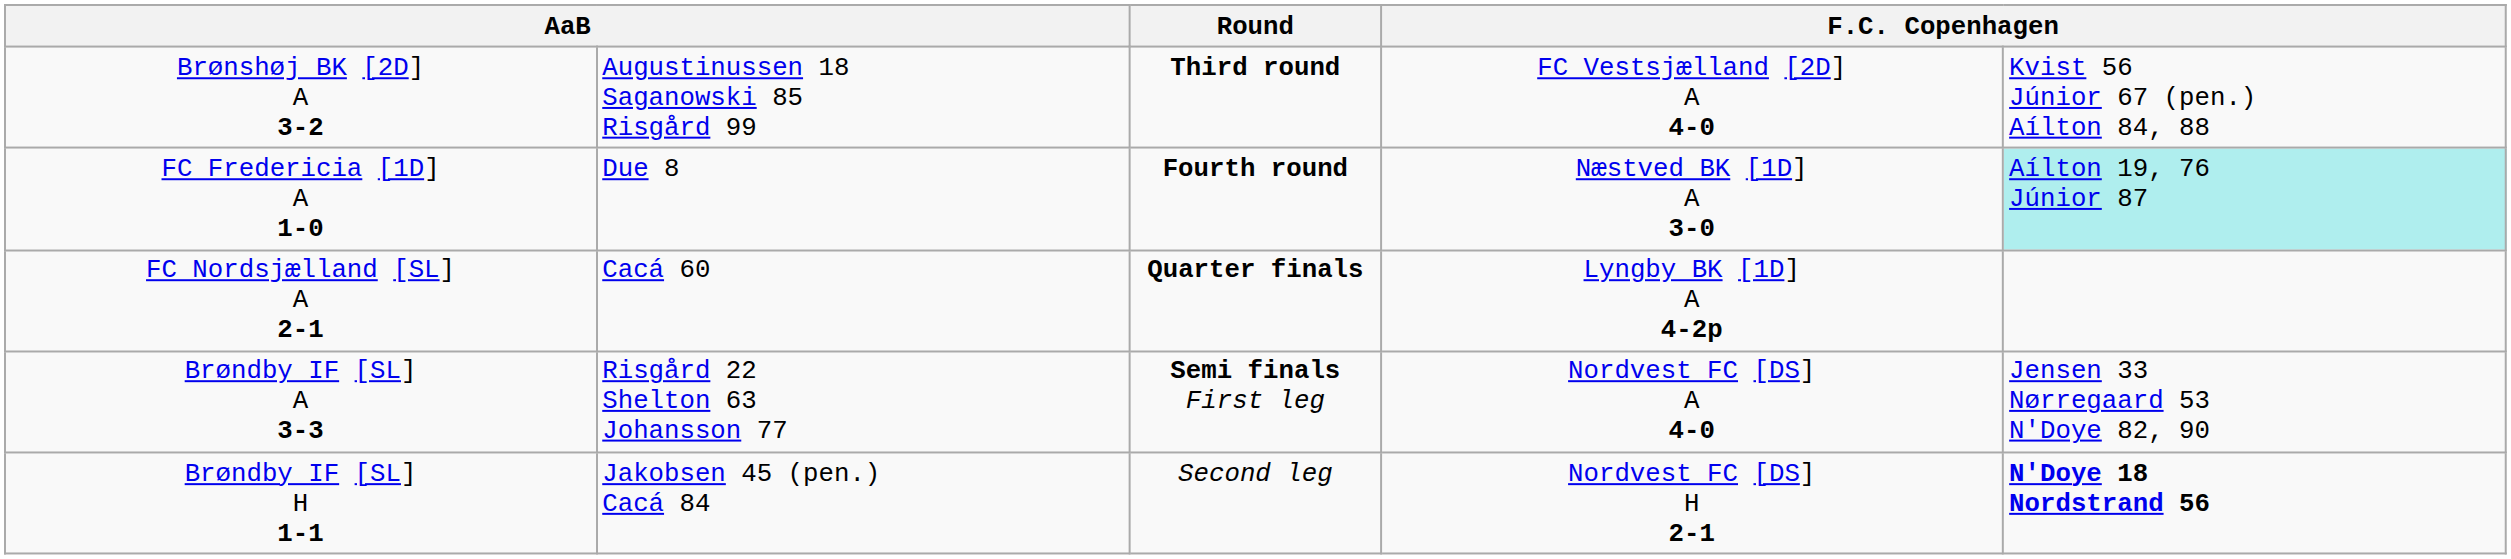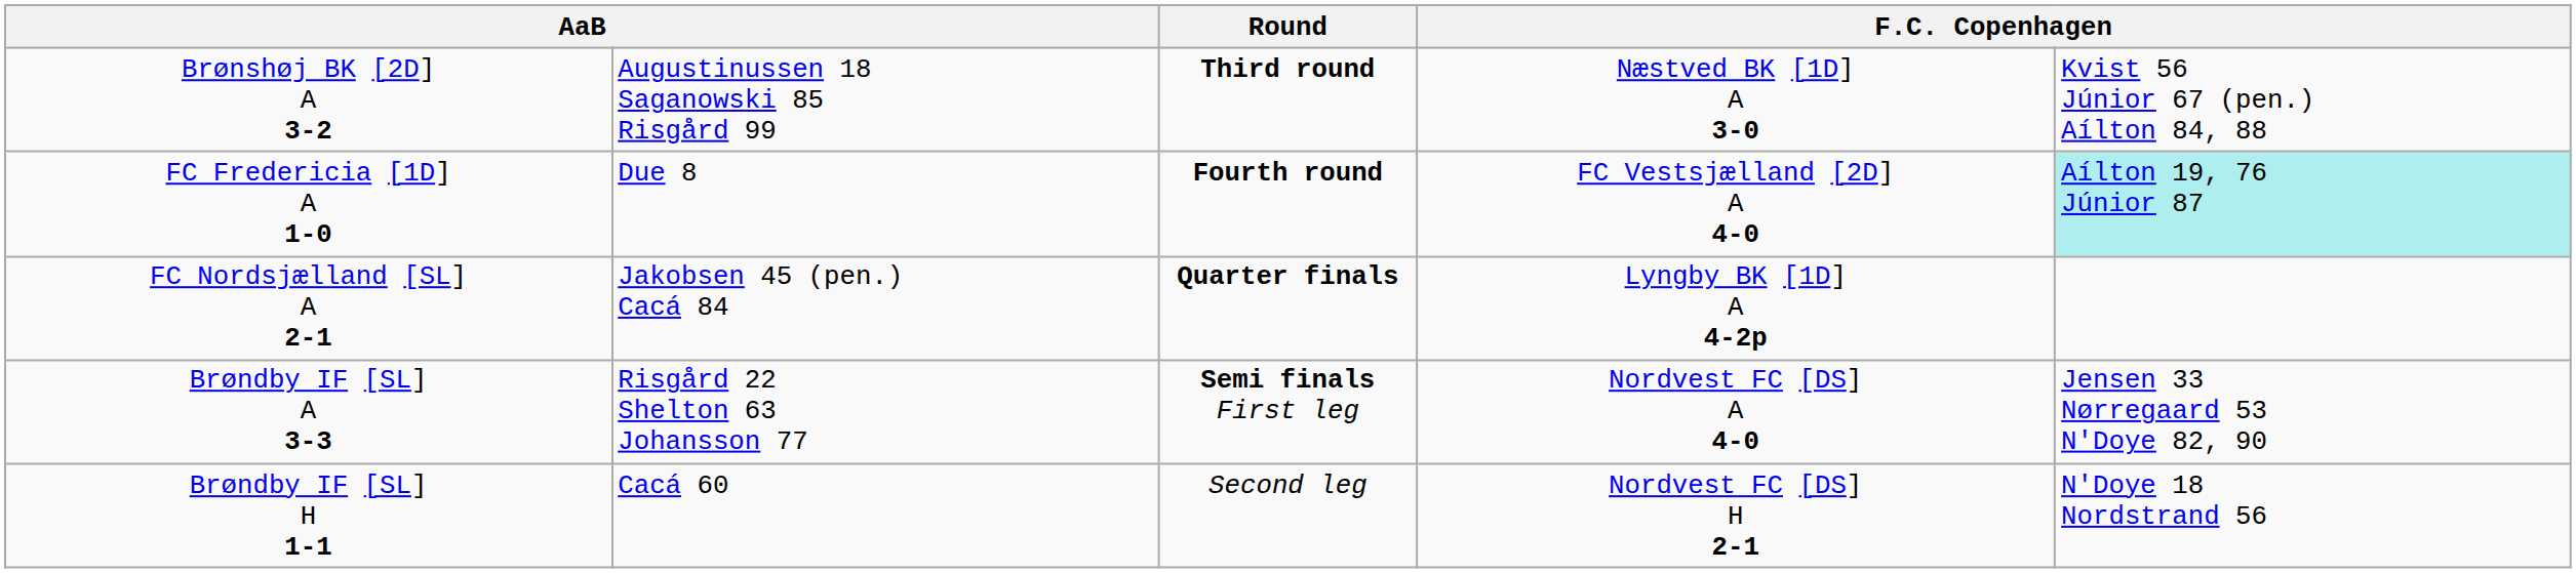 <table style="width:100%;" class="wikitable">
 <tr valign=top>
 <th colspan="3" style="width:45%;">AaB</th>
 <th>Round</th>
 <th colspan="3" style="width:45%;">F.C. Copenhagen</th>
 </tr>
 <tr valign=top align=center>
 <td><a href='#'>Brønshøj BK</a> <a href='#'>[2D</a>]<br>A<br><strong>3-2</strong></td>
 <td align=left><a href='#'>Augustinussen</a> 18<br><a href='#'>Saganowski</a> 85<br><a href='#'>Risgård</a> 99</td>
 <td colspan="3"><strong>Third round</strong></td>
-<td><a href='#'>FC Vestsjælland</a> <a href='#'>[2D</a>]<br>A<br><strong>4-0</strong></td>
+<td><a href='#'>Næstved BK</a> <a href='#'>[1D</a>]<br>A<br><strong>3-0</strong></td>
 <td align=left><a href='#'>Kvist</a> 56<br><a href='#'>Júnior</a> 67 (pen.)<br><a href='#'>Aílton</a> 84, 88</td>
 </tr>
 <tr valign=top align=center>
 <td><a href='#'>FC Fredericia</a> <a href='#'>[1D</a>]<br>A<br><strong>1-0</strong></td>
 <td align=left><a href='#'>Due</a> 8</td>
 <td colspan="3"><strong>Fourth round</strong></td>
-<td><a href='#'>Næstved BK</a> <a href='#'>[1D</a>]<br>A<br><strong>3-0</strong></td>
+<td><a href='#'>FC Vestsjælland</a> <a href='#'>[2D</a>]<br>A<br><strong>4-0</strong></td>
 <td align=left style="background: paleturquoise;"><a href='#'>Aílton</a> 19, 76<br><a href='#'>Júnior</a> 87</td>
 </tr>
 <tr valign=top align=center>
 <td><a href='#'>FC Nordsjælland</a> <a href='#'>[SL</a>]<br>A<br><strong>2-1</strong></td>
-<td align=left><a href='#'>Cacá</a> 60</td>
+<td align=left><a href='#'>Jakobsen</a> 45 (pen.)<br><a href='#'>Cacá</a> 84</td>
 <td colspan="3"><strong>Quarter finals</strong></td>
 <td><a href='#'>Lyngby BK</a> <a href='#'>[1D</a>]<br>A<br><strong>4-2p</strong></td>
 <td align=left></td>
 </tr>
 <tr valign=top align=center>
 <td><a href='#'>Brøndby IF</a> <a href='#'>[SL</a>]<br>A<br><strong>3-3</strong></td>
 <td align=left><a href='#'>Risgård</a> 22<br><a href='#'>Shelton</a> 63<br><a href='#'>Johansson</a> 77</td>
 <td colspan="3"><strong>Semi finals</strong><br><em>First leg</em></td>
 <td><a href='#'>Nordvest FC</a> <a href='#'>[DS</a>]<br>A<br><strong>4-0</strong></td>
 <td align=left><a href='#'>Jensen</a> 33<br><a href='#'>Nørregaard</a> 53<br><a href='#'>N'Doye</a> 82, 90</td>
 </tr>
 <tr valign=top align=center>
 <td><a href='#'>Brøndby IF</a> <a href='#'>[SL</a>]<br>H<br><strong>1-1</strong></td>
-<td align=left><a href='#'>Jakobsen</a> 45 (pen.)<br><a href='#'>Cacá</a> 84</td>
+<td align=left><a href='#'>Cacá</a> 60</td>
 <td colspan="3"><em>Second leg</em></td>
 <td><a href='#'>Nordvest FC</a> <a href='#'>[DS</a>]<br>H<br><strong>2-1</strong></td>
-<td align=left><strong><a href='#'>N'Doye</a> 18<br><a href='#'>Nordstrand</a> 56</strong></td>
+<td align=left><a href='#'>N'Doye</a> 18<br><a href='#'>Nordstrand</a> 56</td>
 </tr>
 </table>
